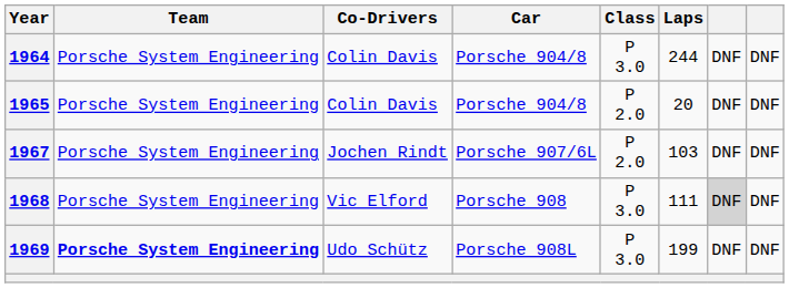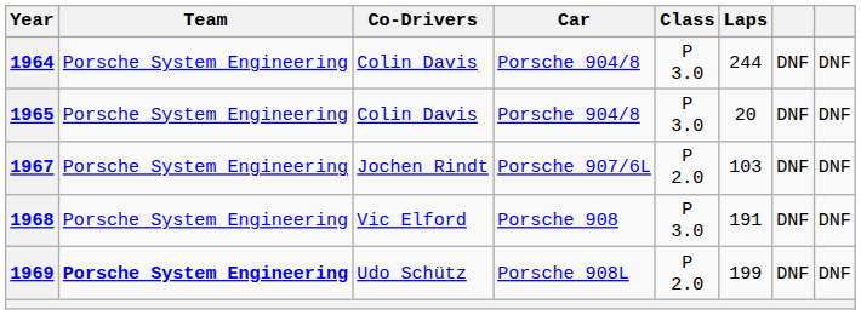 <table class="wikitable" style="text-align:center; font-size:90%">
 <tr>
 <th>Year</th>
 <th>Team</th>
 <th>Co-Drivers</th>
 <th>Car</th>
 <th>Class</th>
 <th>Laps</th>
 <th></th>
 <th></th>
 </tr>
 <tr>
 <th><a href='#'>1964</a></th>
 <td align="left"> <a href='#'>Porsche System Engineering</a></td>
 <td align="left"> <a href='#'>Colin Davis</a></td>
 <td align="left"><a href='#'>Porsche 904/8</a></td>
 <td>P<br>3.0</td>
 <td>244</td>
 <td>DNF</td>
 <td>DNF</td>
 </tr>
 <tr>
 <th><a href='#'>1965</a></th>
 <td align="left"> <a href='#'>Porsche System Engineering</a></td>
 <td align="left"> <a href='#'>Colin Davis</a></td>
 <td align="left"><a href='#'>Porsche 904/8</a></td>
-<td>P<br>2.0</td>
+<td>P<br>3.0</td>
 <td>20</td>
 <td>DNF</td>
 <td>DNF</td>
 </tr>
 <tr>
 <th><a href='#'>1967</a></th>
 <td align="left"> <a href='#'>Porsche System Engineering</a></td>
 <td align="left"> <a href='#'>Jochen Rindt</a></td>
 <td align="left"><a href='#'>Porsche 907/6L</a></td>
 <td>P<br>2.0</td>
 <td>103</td>
 <td>DNF</td>
 <td>DNF</td>
 </tr>
 <tr>
 <th><a href='#'>1968</a></th>
 <td align="left"> <a href='#'>Porsche System Engineering</a></td>
 <td align="left"> <a href='#'>Vic Elford</a></td>
 <td align="left"><a href='#'>Porsche 908</a></td>
 <td>P<br>3.0</td>
-<td>111</td>
-<td style="background: lightgrey;">DNF</td>
+<td>191</td>
+<td>DNF</td>
 <td>DNF</td>
 </tr>
 <tr>
 <th><a href='#'>1969</a></th>
 <td align="left"><strong> <a href='#'>Porsche System Engineering</a></strong></td>
 <td align="left"> <a href='#'>Udo Schütz</a></td>
 <td align="left"><a href='#'>Porsche 908L</a></td>
-<td>P<br>3.0</td>
+<td>P<br>2.0</td>
 <td>199</td>
 <td>DNF</td>
 <td>DNF</td>
 </tr>
 <tr>
 <th colspan="8"></th>
 </tr>
 </table>
